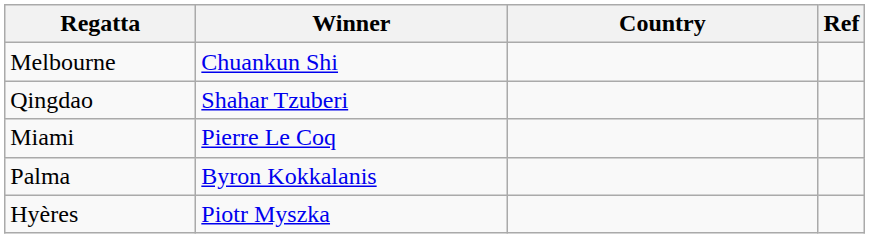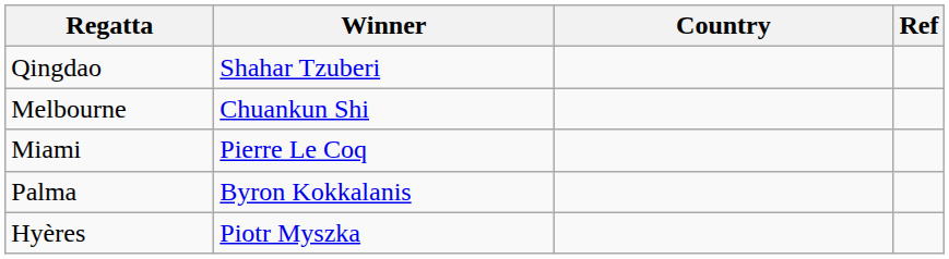 <table class="wikitable">
 <tr>
 <th width=120>Regatta</th>
 <th style="width:200px;">Winner</th>
 <th style="width:200px;">Country</th>
 <th>Ref</th>
 </tr>
 <tr>
-<td>Melbourne</td>
-<td><a href='#'>Chuankun Shi</a></td>
+<td>Qingdao</td>
+<td><a href='#'>Shahar Tzuberi</a></td>
 <td></td>
 <td></td>
 </tr>
 <tr>
-<td>Qingdao</td>
-<td><a href='#'>Shahar Tzuberi</a></td>
+<td>Melbourne</td>
+<td><a href='#'>Chuankun Shi</a></td>
 <td></td>
 <td></td>
 </tr>
 <tr>
 <td>Miami</td>
 <td><a href='#'>Pierre Le Coq</a></td>
 <td></td>
 <td></td>
 </tr>
 <tr>
 <td>Palma</td>
 <td><a href='#'>Byron Kokkalanis</a></td>
 <td></td>
 <td></td>
 </tr>
 <tr>
 <td>Hyères</td>
 <td><a href='#'>Piotr Myszka</a></td>
 <td></td>
 <td></td>
 </tr>
 </table>
